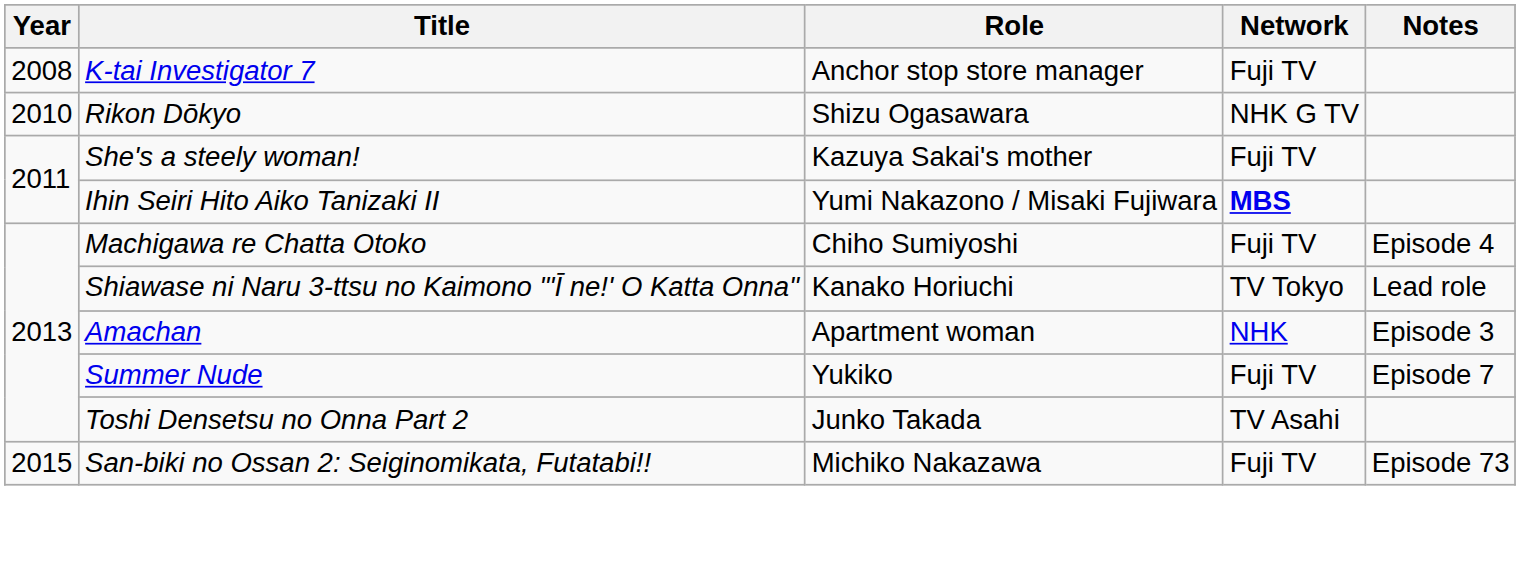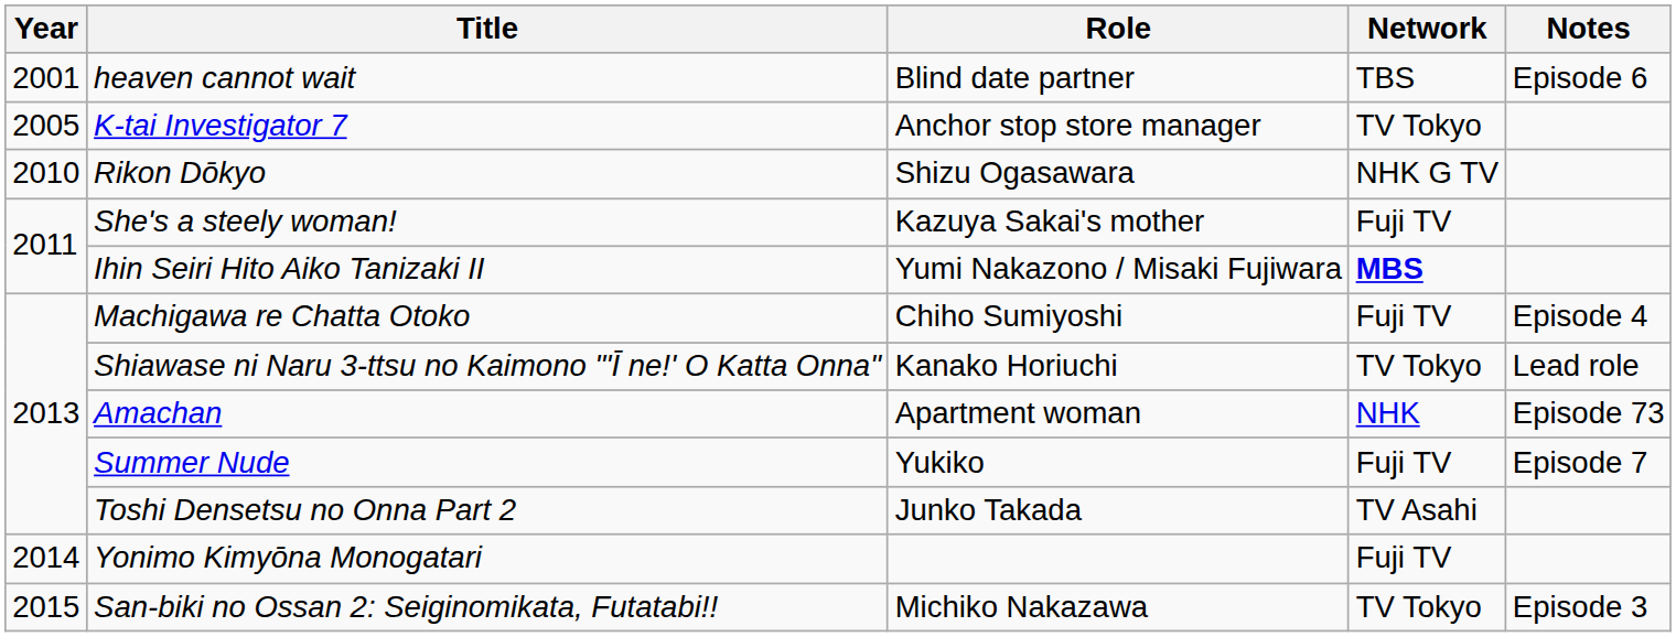 <table class="wikitable">
 <tr>
 <th>Year</th>
 <th>Title</th>
 <th>Role</th>
 <th>Network</th>
 <th>Notes</th>
 </tr>
 <tr>
-<td>2008</td>
+<td>2001</td>
+<td><em>heaven cannot wait</em></td>
+<td>Blind date partner</td>
+<td>TBS</td>
+<td>Episode 6</td>
+</tr>
+<tr>
+<td>2005</td>
 <td><em><a href='#'>K-tai Investigator 7</a></em></td>
 <td>Anchor stop store manager</td>
-<td>Fuji TV</td>
+<td>TV Tokyo</td>
 <td></td>
 </tr>
 <tr>
 <td>2010</td>
 <td><em>Rikon Dōkyo</em></td>
 <td>Shizu Ogasawara</td>
 <td>NHK G TV</td>
 <td></td>
 </tr>
 <tr>
 <td rowspan="2">2011</td>
 <td><em>She's a steely woman!</em></td>
 <td>Kazuya Sakai's mother</td>
 <td>Fuji TV</td>
 <td></td>
 </tr>
 <tr>
 <td><em>Ihin Seiri Hito Aiko Tanizaki II</em></td>
 <td>Yumi Nakazono / Misaki Fujiwara</td>
 <td><strong><a href='#'>MBS</a></strong></td>
 <td></td>
 </tr>
 <tr>
 <td rowspan="5">2013</td>
 <td><em>Machigawa re Chatta Otoko</em></td>
 <td>Chiho Sumiyoshi</td>
 <td>Fuji TV</td>
 <td>Episode 4</td>
 </tr>
 <tr>
 <td><em>Shiawase ni Naru 3-ttsu no Kaimono "'Ī ne!' O Katta Onna"</em></td>
 <td>Kanako Horiuchi</td>
 <td>TV Tokyo</td>
 <td>Lead role</td>
 </tr>
 <tr>
 <td><em><a href='#'>Amachan</a></em></td>
 <td>Apartment woman</td>
 <td><a href='#'>NHK</a></td>
-<td>Episode 3</td>
+<td>Episode 73</td>
 </tr>
 <tr>
 <td><em><a href='#'>Summer Nude</a></em></td>
 <td>Yukiko</td>
 <td>Fuji TV</td>
 <td>Episode 7</td>
 </tr>
 <tr>
 <td><em>Toshi Densetsu no Onna Part 2</em></td>
 <td>Junko Takada</td>
 <td>TV Asahi</td>
 <td></td>
 </tr>
 <tr>
+<td>2014</td>
+<td><em>Yonimo Kimyōna Monogatari</em></td>
+<td></td>
+<td>Fuji TV</td>
+<td></td>
+</tr>
+<tr>
 <td>2015</td>
 <td><em>San-biki no Ossan 2: Seiginomikata, Futatabi!!</em></td>
 <td>Michiko Nakazawa</td>
-<td>Fuji TV</td>
-<td>Episode 73</td>
+<td>TV Tokyo</td>
+<td>Episode 3</td>
 </tr>
 </table>
